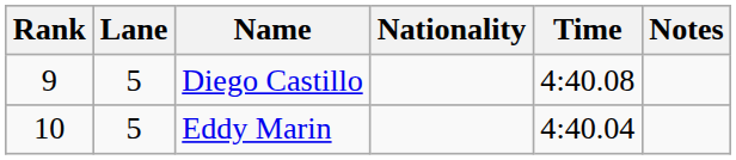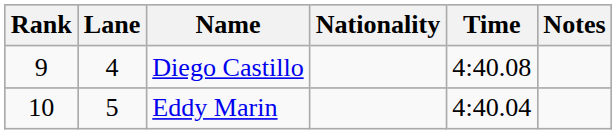 <table class="wikitable sortable" style="text-align:center">
 <tr>
 <th>Rank</th>
 <th>Lane</th>
 <th>Name</th>
 <th>Nationality</th>
 <th>Time</th>
 <th>Notes</th>
 </tr>
 <tr>
 <td>9</td>
-<td>5</td>
+<td>4</td>
 <td align=left><a href='#'>Diego Castillo</a></td>
 <td align=left></td>
 <td>4:40.08</td>
 <td></td>
 </tr>
 <tr>
 <td>10</td>
 <td>5</td>
 <td align=left><a href='#'>Eddy Marin</a></td>
 <td align=left></td>
 <td>4:40.04</td>
 <td></td>
 </tr>
 </table>
